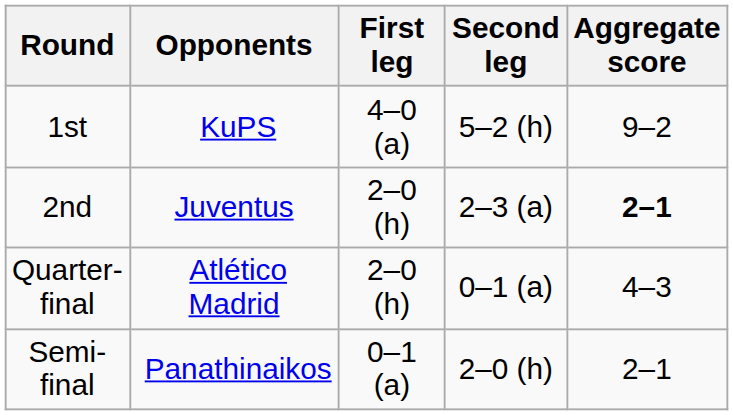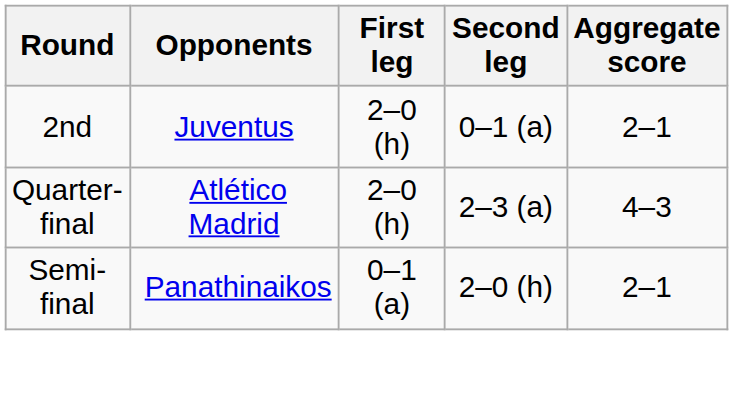 <table class="wikitable" style="text-align:center;margin-left:1em;float:right">
 <tr>
 <th width="25">Round</th>
 <th width="100">Opponents</th>
 <th width="50">First leg</th>
 <th width="50">Second leg</th>
 <th width="50">Aggregate score</th>
 </tr>
 <tr>
-<td>1st</td>
-<td> <a href='#'>KuPS</a></td>
-<td>4–0 (a)</td>
-<td>5–2 (h)</td>
-<td>9–2</td>
-</tr>
-<tr>
 <td>2nd</td>
 <td><a href='#'>Juventus</a></td>
 <td>2–0 (h)</td>
-<td>2–3 (a)</td>
-<td><strong>2–1</strong></td>
+<td>0–1 (a)</td>
+<td>2–1</td>
 </tr>
 <tr>
 <td>Quarter-final</td>
 <td> <a href='#'>Atlético Madrid</a></td>
 <td>2–0 (h)</td>
-<td>0–1 (a)</td>
+<td>2–3 (a)</td>
 <td>4–3</td>
 </tr>
 <tr>
 <td>Semi-final</td>
 <td> <a href='#'>Panathinaikos</a></td>
 <td>0–1 (a)</td>
 <td>2–0 (h)</td>
 <td>2–1</td>
 </tr>
 </table>
